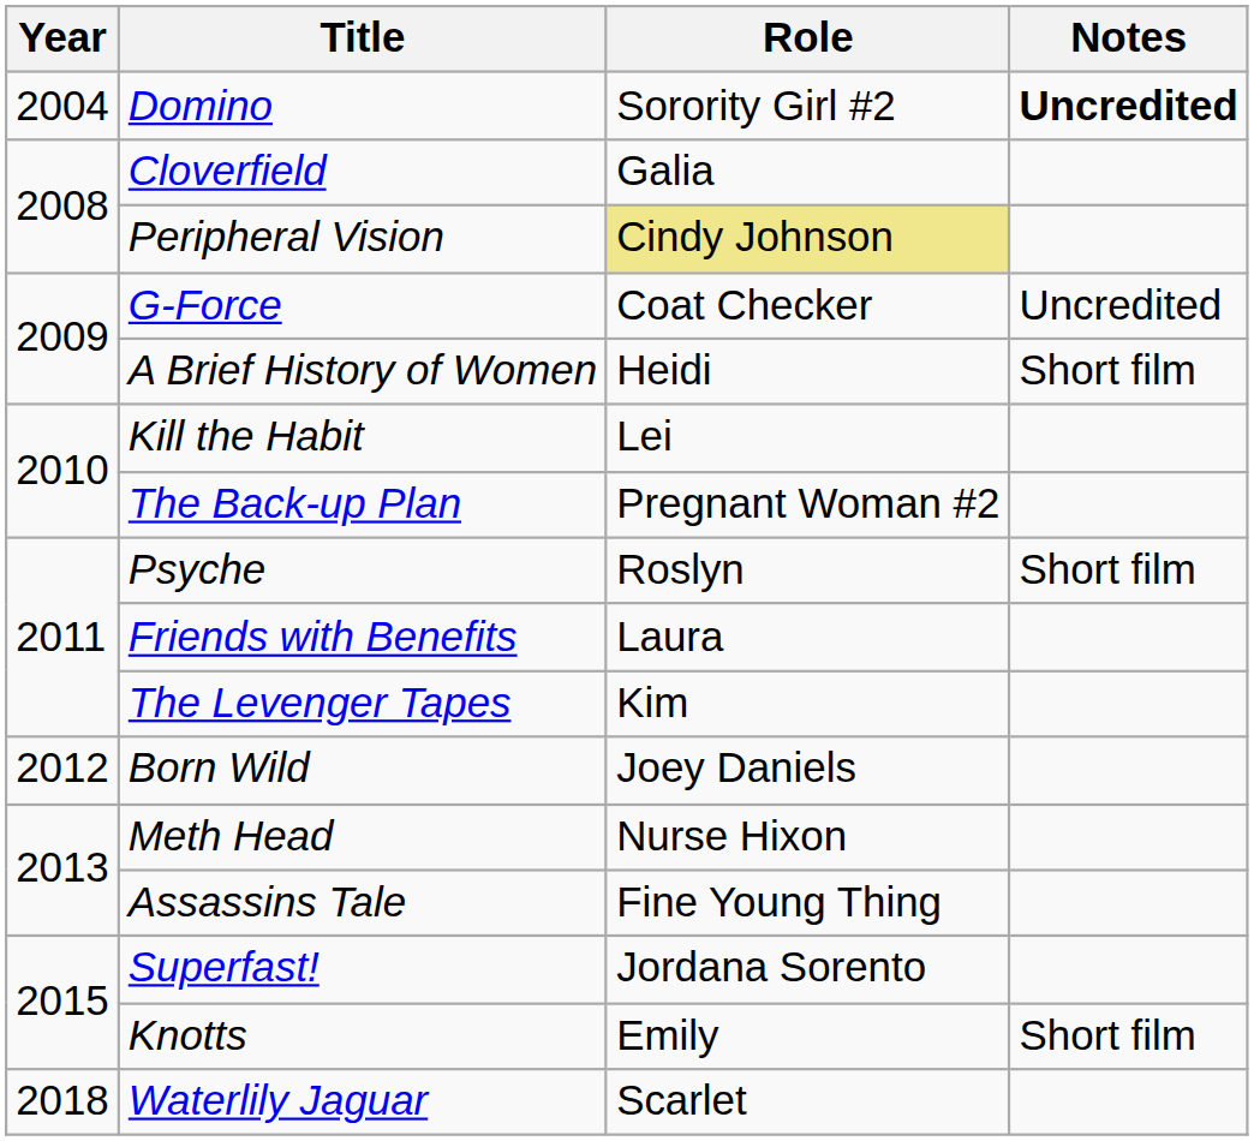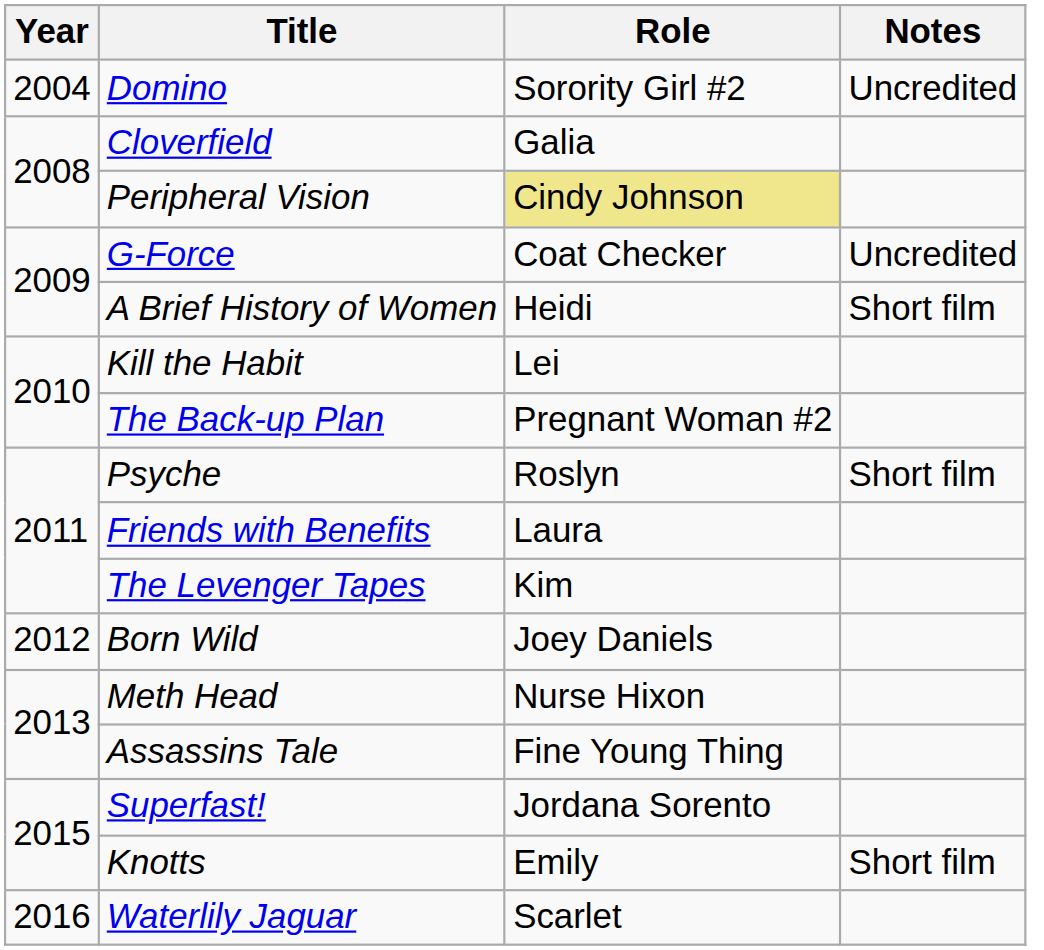 <table class="wikitable sortable">
 <tr>
 <th>Year</th>
 <th>Title</th>
 <th>Role</th>
 <th class="unsortable">Notes</th>
 </tr>
 <tr>
 <td>2004</td>
 <td><em><a href='#'>Domino</a></em></td>
 <td>Sorority Girl #2</td>
-<td><strong>Uncredited</strong></td>
+<td>Uncredited</td>
 </tr>
 <tr>
 <td rowspan="2">2008</td>
 <td><em><a href='#'>Cloverfield</a></em></td>
 <td>Galia</td>
 <td></td>
 </tr>
 <tr>
 <td><em>Peripheral Vision</em></td>
 <td style="background: khaki;">Cindy Johnson</td>
 <td></td>
 </tr>
 <tr>
 <td rowspan="2">2009</td>
 <td><em><a href='#'>G-Force</a></em></td>
 <td>Coat Checker</td>
 <td>Uncredited</td>
 </tr>
 <tr>
 <td><em>A Brief History of Women</em></td>
 <td>Heidi</td>
 <td>Short film</td>
 </tr>
 <tr>
 <td rowspan="2">2010</td>
 <td><em>Kill the Habit</em></td>
 <td>Lei</td>
 <td></td>
 </tr>
 <tr>
 <td><em><a href='#'>The Back-up Plan</a></em></td>
 <td>Pregnant Woman #2</td>
 <td></td>
 </tr>
 <tr>
 <td rowspan="3">2011</td>
 <td><em>Psyche</em></td>
 <td>Roslyn</td>
 <td>Short film</td>
 </tr>
 <tr>
 <td><em><a href='#'>Friends with Benefits</a></em></td>
 <td>Laura</td>
 <td></td>
 </tr>
 <tr>
 <td><em><a href='#'>The Levenger Tapes</a></em></td>
 <td>Kim</td>
 <td></td>
 </tr>
 <tr>
 <td>2012</td>
 <td><em>Born Wild</em></td>
 <td>Joey Daniels</td>
 <td></td>
 </tr>
 <tr>
 <td rowspan="2">2013</td>
 <td><em>Meth Head</em></td>
 <td>Nurse Hixon</td>
 <td></td>
 </tr>
 <tr>
 <td><em>Assassins Tale</em></td>
 <td>Fine Young Thing</td>
 <td></td>
 </tr>
 <tr>
 <td rowspan="2">2015</td>
 <td><em><a href='#'>Superfast!</a></em></td>
 <td>Jordana Sorento</td>
 <td></td>
 </tr>
 <tr>
 <td><em>Knotts</em></td>
 <td>Emily</td>
 <td>Short film</td>
 </tr>
 <tr>
-<td>2018</td>
+<td>2016</td>
 <td><em><a href='#'>Waterlily Jaguar</a></em></td>
 <td>Scarlet</td>
 <td></td>
 </tr>
 </table>
